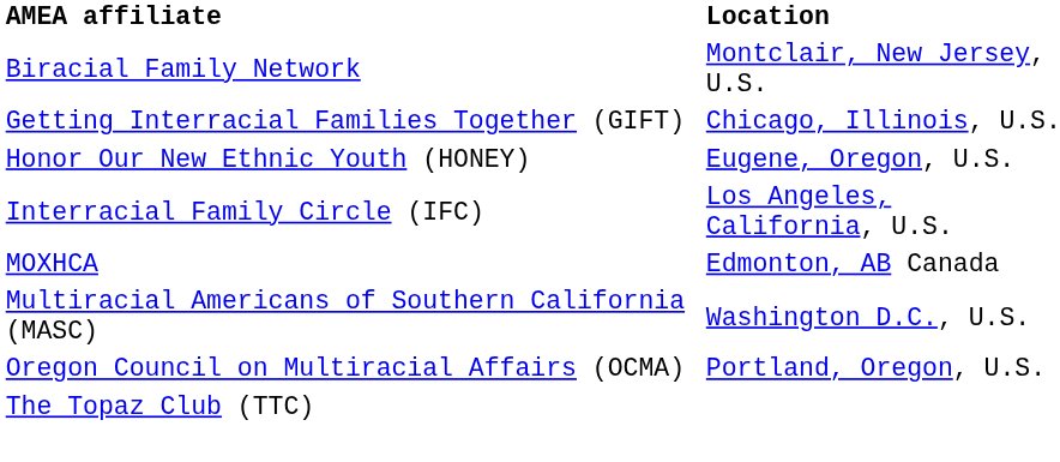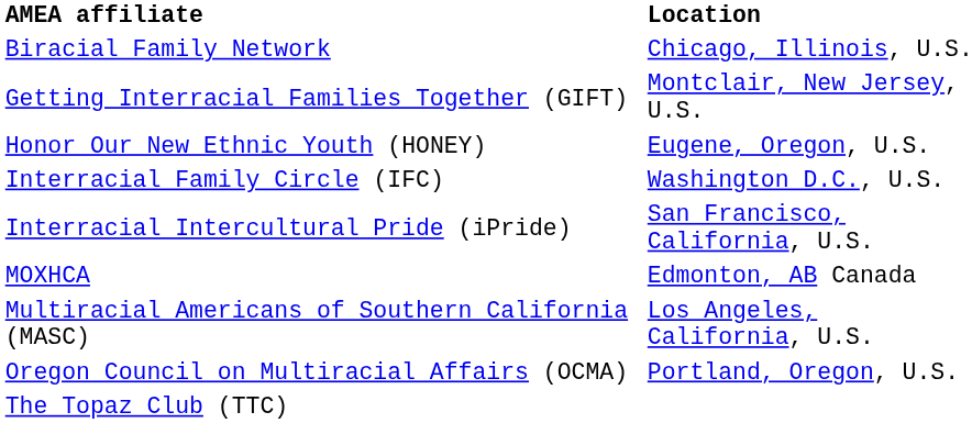 <table cellpadding="0" cellspacing="4" border="0" width="600">
 <tr ---->
 <td width="50"></td>
 <td width="350"><strong>AMEA affiliate</strong></td>
 <td><strong>Location</strong></td>
 </tr>
 <tr ---->
 <td width="50"></td>
 <td><a href='#'>Biracial Family Network</a></td>
-<td><a href='#'>Montclair, New Jersey</a>, U.S.</td>
+<td><a href='#'>Chicago, Illinois</a>, U.S.</td>
 </tr>
 <tr ---->
 <td width="50"></td>
 <td><a href='#'>Getting Interracial Families Together</a> (GIFT)</td>
-<td><a href='#'>Chicago, Illinois</a>, U.S.</td>
+<td><a href='#'>Montclair, New Jersey</a>, U.S.</td>
 </tr>
 <tr ---->
 <td width="50"></td>
 <td><a href='#'>Honor Our New Ethnic Youth</a> (HONEY)</td>
 <td><a href='#'>Eugene, Oregon</a>, U.S.</td>
 </tr>
 <tr ---->
 <td width="50"></td>
 <td><a href='#'>Interracial Family Circle</a> (IFC)</td>
-<td><a href='#'>Los Angeles, California</a>, U.S.</td>
+<td><a href='#'>Washington D.C.</a>, U.S.</td>
+</tr>
+<tr ---->
+<td width="50"></td>
+<td><a href='#'>Interracial Intercultural Pride</a> (iPride)</td>
+<td><a href='#'>San Francisco, California</a>, U.S.</td>
 </tr>
 <tr ---->
 <td width="50"></td>
 <td><a href='#'>MOXHCA</a></td>
 <td><a href='#'>Edmonton, AB</a> Canada</td>
 </tr>
 <tr ---->
 <td width="50"></td>
 <td><a href='#'>Multiracial Americans of Southern California</a> (MASC)</td>
-<td><a href='#'>Washington D.C.</a>, U.S.</td>
+<td><a href='#'>Los Angeles, California</a>, U.S.</td>
 </tr>
 <tr ---->
 <td width="50"></td>
 <td><a href='#'>Oregon Council on Multiracial Affairs</a> (OCMA)</td>
 <td><a href='#'>Portland, Oregon</a>, U.S.</td>
 </tr>
 <tr ---->
 <td width="50"></td>
 <td><a href='#'>The Topaz Club</a> (TTC)</td>
 <td></td>
 </tr>
 </table>
